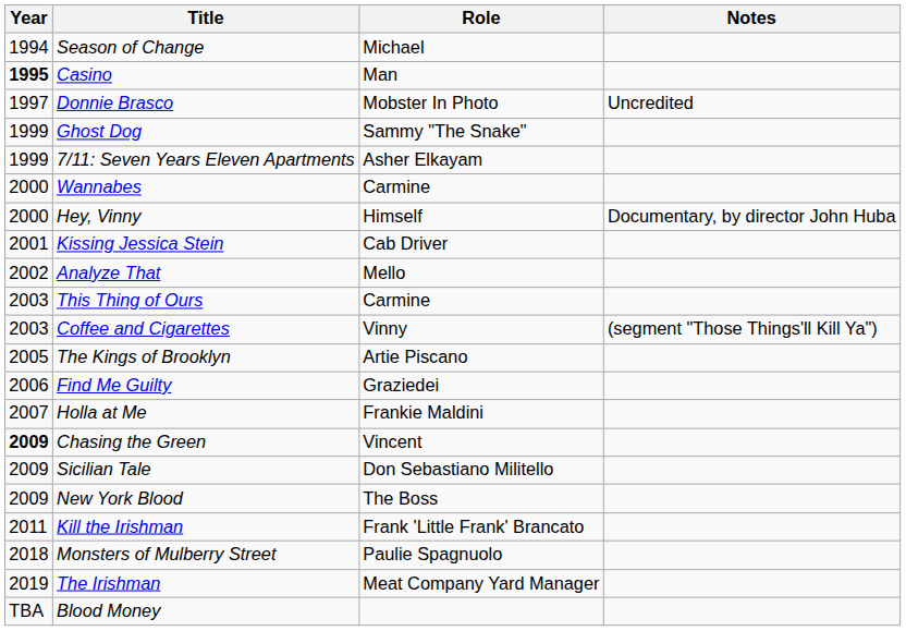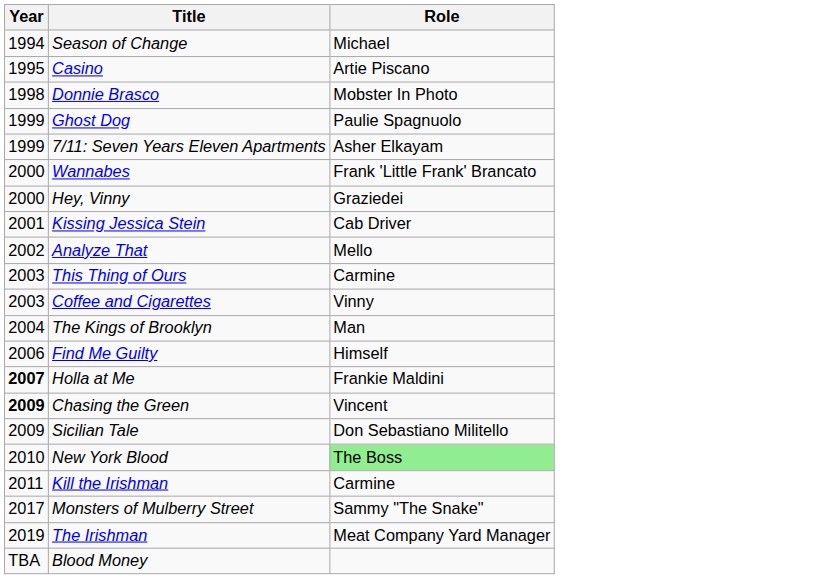 <table class="wikitable sortable">
 <tr>
 <th>Year</th>
 <th>Title</th>
 <th>Role</th>
-<th>Notes</th>
 </tr>
 <tr>
 <td>1994</td>
 <td><em>Season of Change</em></td>
 <td>Michael</td>
-<td></td>
 </tr>
 <tr>
-<td><strong>1995</strong></td>
+<td>1995</td>
 <td><em><a href='#'>Casino</a></em></td>
-<td>Man</td>
-<td></td>
+<td>Artie Piscano</td>
 </tr>
 <tr>
-<td>1997</td>
+<td>1998</td>
 <td><em><a href='#'>Donnie Brasco</a></em></td>
 <td>Mobster In Photo</td>
-<td>Uncredited</td>
 </tr>
 <tr>
 <td>1999</td>
 <td><em><a href='#'>Ghost Dog</a></em></td>
-<td>Sammy "The Snake"</td>
-<td></td>
+<td>Paulie Spagnuolo</td>
 </tr>
 <tr>
 <td>1999</td>
 <td><em>7/11: Seven Years Eleven Apartments</em></td>
 <td>Asher Elkayam</td>
-<td></td>
 </tr>
 <tr>
 <td>2000</td>
 <td><em><a href='#'>Wannabes</a></em></td>
-<td>Carmine</td>
-<td></td>
+<td>Frank 'Little Frank' Brancato</td>
 </tr>
 <tr>
 <td>2000</td>
 <td><em>Hey, Vinny</em></td>
-<td>Himself</td>
-<td>Documentary, by director John Huba</td>
+<td>Graziedei</td>
 </tr>
 <tr>
 <td>2001</td>
 <td><em><a href='#'>Kissing Jessica Stein</a></em></td>
 <td>Cab Driver</td>
-<td></td>
 </tr>
 <tr>
 <td>2002</td>
 <td><em><a href='#'>Analyze That</a></em></td>
 <td>Mello</td>
-<td></td>
 </tr>
 <tr>
 <td>2003</td>
 <td><em><a href='#'>This Thing of Ours</a></em></td>
 <td>Carmine</td>
-<td></td>
 </tr>
 <tr>
 <td>2003</td>
 <td><em><a href='#'>Coffee and Cigarettes</a></em></td>
 <td>Vinny</td>
-<td>(segment "Those Things'll Kill Ya")</td>
 </tr>
 <tr>
-<td>2005</td>
+<td>2004</td>
 <td><em>The Kings of Brooklyn</em></td>
-<td>Artie Piscano</td>
-<td></td>
+<td>Man</td>
 </tr>
 <tr>
 <td>2006</td>
 <td><em><a href='#'>Find Me Guilty</a></em></td>
-<td>Graziedei</td>
-<td></td>
+<td>Himself</td>
 </tr>
 <tr>
-<td>2007</td>
+<td><strong>2007</strong></td>
 <td><em>Holla at Me</em></td>
 <td>Frankie Maldini</td>
-<td></td>
 </tr>
 <tr>
 <td><strong>2009</strong></td>
 <td><em>Chasing the Green</em></td>
 <td>Vincent</td>
-<td></td>
 </tr>
 <tr>
 <td>2009</td>
 <td><em>Sicilian Tale</em></td>
 <td>Don Sebastiano Militello</td>
-<td></td>
 </tr>
 <tr>
-<td>2009</td>
+<td>2010</td>
 <td><em>New York Blood</em></td>
-<td>The Boss</td>
-<td></td>
+<td style="background: lightgreen;">The Boss</td>
 </tr>
 <tr>
 <td>2011</td>
 <td><em><a href='#'>Kill the Irishman</a></em></td>
-<td>Frank 'Little Frank' Brancato</td>
-<td></td>
+<td>Carmine</td>
 </tr>
 <tr>
-<td>2018</td>
+<td>2017</td>
 <td><em>Monsters of Mulberry Street</em></td>
-<td>Paulie Spagnuolo</td>
-<td></td>
+<td>Sammy "The Snake"</td>
 </tr>
 <tr>
 <td>2019</td>
 <td><em><a href='#'>The Irishman</a></em></td>
 <td>Meat Company Yard Manager</td>
-<td></td>
 </tr>
 <tr>
 <td>TBA</td>
 <td><em>Blood Money</em></td>
 <td></td>
-<td></td>
 </tr>
 </table>
